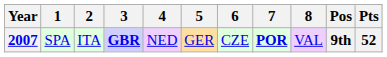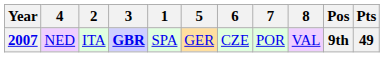 <table class="wikitable" style="text-align:center">
 <tr>
 <th>Year</th>
-<th>1</th>
+<th>4</th>
 <th>2</th>
 <th>3</th>
-<th>4</th>
+<th>1</th>
 <th>5</th>
 <th>6</th>
 <th>7</th>
 <th>8</th>
 <th>Pos</th>
 <th>Pts</th>
 </tr>
 <tr>
 <th><a href='#'>2007</a></th>
-<td style="background:#dfffdf;"><a href='#'>SPA</a><br></td>
+<td style="background:#efcfff;"><a href='#'>NED</a><br></td>
 <td style="background:#dfffdf;"><a href='#'>ITA</a><br></td>
 <td style="background:#cfcfff;"><strong><a href='#'>GBR</a><br></strong></td>
-<td style="background:#efcfff;"><a href='#'>NED</a><br></td>
+<td style="background:#dfffdf;"><a href='#'>SPA</a><br></td>
 <td style="background:#ffdf9f;"><a href='#'>GER</a><br></td>
 <td style="background:#dfffdf;"><a href='#'>CZE</a><br></td>
-<td style="background:#dfffdf;"><strong><a href='#'>POR</a><br></strong></td>
+<td style="background:#dfffdf;"><a href='#'>POR</a><br></td>
 <td style="background:#efcfff;"><a href='#'>VAL</a><br></td>
 <th style="background:#;">9th</th>
-<th style="background:#;">52</th>
+<th style="background:#;">49</th>
 </tr>
 </table>
